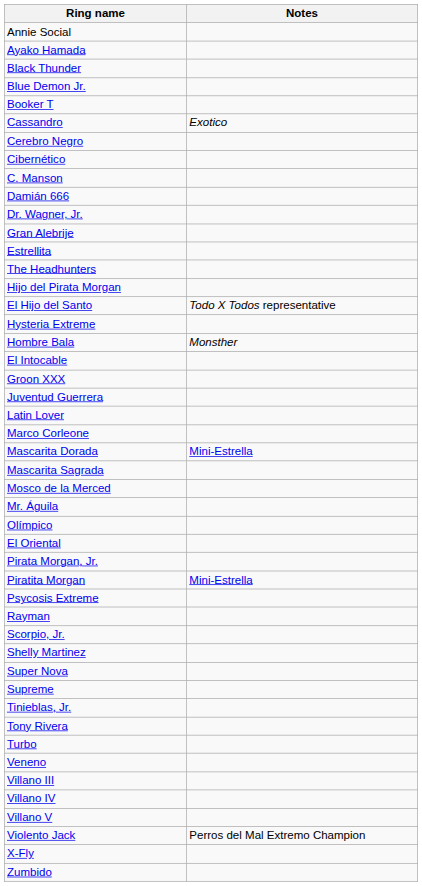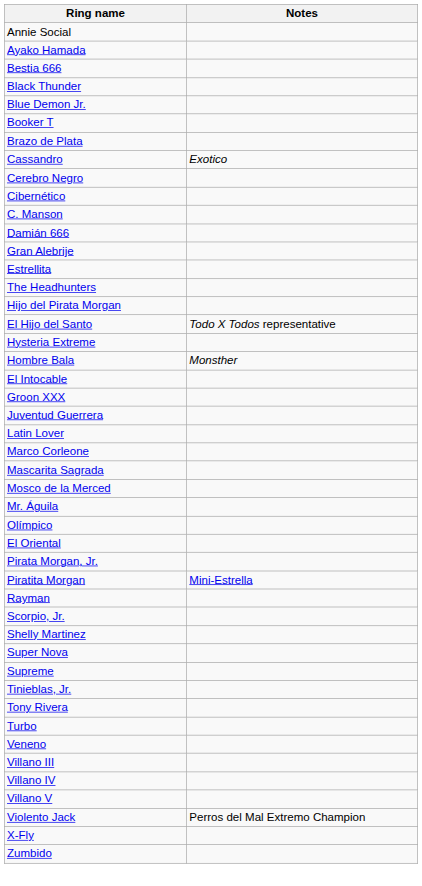 <table class="wikitable sortable" align="left center" width="65%">
 <tr>
 <th width="15%">Ring name</th>
 <th width="20%">Notes</th>
 </tr>
 <tr>
 <td>Annie Social</td>
 <td> </td>
 </tr>
 <tr>
 <td><a href='#'>Ayako Hamada</a></td>
 <td> </td>
 </tr>
 <tr>
+<td><a href='#'>Bestia 666</a></td>
+<td> </td>
+</tr>
+<tr>
 <td><a href='#'>Black Thunder</a></td>
 <td> </td>
 </tr>
 <tr>
 <td><a href='#'>Blue Demon Jr.</a></td>
 <td> </td>
 </tr>
 <tr>
 <td><a href='#'>Booker T</a></td>
+<td> </td>
+</tr>
+<tr>
+<td><a href='#'>Brazo de Plata</a></td>
 <td> </td>
 </tr>
 <tr>
 <td><a href='#'>Cassandro</a></td>
 <td><em>Exotico</em></td>
 </tr>
 <tr>
 <td><a href='#'>Cerebro Negro</a></td>
 <td> </td>
 </tr>
 <tr>
 <td><a href='#'>Cibernético</a></td>
 <td> </td>
 </tr>
 <tr>
 <td><a href='#'>C. Manson</a></td>
 <td> </td>
 </tr>
 <tr>
 <td><a href='#'>Damián 666</a></td>
-<td> </td>
-</tr>
-<tr>
-<td><a href='#'>Dr. Wagner, Jr.</a></td>
 <td> </td>
 </tr>
 <tr>
 <td><a href='#'>Gran Alebrije</a></td>
 <td> </td>
 </tr>
 <tr>
 <td><a href='#'>Estrellita</a></td>
 <td> </td>
 </tr>
 <tr>
 <td><a href='#'>The Headhunters</a></td>
 <td> </td>
 </tr>
 <tr>
 <td><a href='#'>Hijo del Pirata Morgan</a></td>
 <td> </td>
 </tr>
 <tr>
 <td><a href='#'>El Hijo del Santo</a></td>
 <td><em>Todo X Todos</em> representative </td>
 </tr>
 <tr>
 <td><a href='#'>Hysteria Extreme</a></td>
 <td> </td>
 </tr>
 <tr>
 <td><a href='#'>Hombre Bala</a></td>
 <td><em>Monsther</em></td>
 </tr>
 <tr>
 <td><a href='#'>El Intocable</a></td>
 <td> </td>
 </tr>
 <tr>
 <td><a href='#'>Groon XXX</a></td>
 <td> </td>
 </tr>
 <tr>
 <td><a href='#'>Juventud Guerrera</a></td>
 <td> </td>
 </tr>
 <tr>
 <td><a href='#'>Latin Lover</a></td>
 <td> </td>
 </tr>
 <tr>
 <td><a href='#'>Marco Corleone</a></td>
 <td> </td>
 </tr>
 <tr>
-<td><a href='#'>Mascarita Dorada</a></td>
-<td><a href='#'>Mini-Estrella</a></td>
-</tr>
-<tr>
 <td><a href='#'>Mascarita Sagrada</a></td>
 <td> </td>
 </tr>
 <tr>
 <td><a href='#'>Mosco de la Merced</a></td>
 <td> </td>
 </tr>
 <tr>
 <td><a href='#'>Mr. Águila</a></td>
 <td> </td>
 </tr>
 <tr>
 <td><a href='#'>Olímpico</a></td>
 <td> </td>
 </tr>
 <tr>
 <td><a href='#'>El Oriental</a></td>
 <td> </td>
 </tr>
 <tr>
 <td><a href='#'>Pirata Morgan, Jr.</a></td>
 <td> </td>
 </tr>
 <tr>
 <td><a href='#'>Piratita Morgan</a></td>
 <td><a href='#'>Mini-Estrella</a></td>
-</tr>
-<tr>
-<td><a href='#'>Psycosis Extreme</a></td>
-<td> </td>
 </tr>
 <tr>
 <td><a href='#'>Rayman</a></td>
 <td> </td>
 </tr>
 <tr>
 <td><a href='#'>Scorpio, Jr.</a></td>
 <td> </td>
 </tr>
 <tr>
 <td><a href='#'>Shelly Martinez</a></td>
 <td> </td>
 </tr>
 <tr>
 <td><a href='#'>Super Nova</a></td>
 <td> </td>
 </tr>
 <tr>
 <td><a href='#'>Supreme</a></td>
 <td> </td>
 </tr>
 <tr>
 <td><a href='#'>Tinieblas, Jr.</a></td>
 <td> </td>
 </tr>
 <tr>
 <td><a href='#'>Tony Rivera</a></td>
 <td> </td>
 </tr>
 <tr>
 <td><a href='#'>Turbo</a></td>
 <td> </td>
 </tr>
 <tr>
 <td><a href='#'>Veneno</a></td>
 <td> </td>
 </tr>
 <tr>
 <td><a href='#'>Villano III</a></td>
 <td> </td>
 </tr>
 <tr>
 <td><a href='#'>Villano IV</a></td>
 <td> </td>
 </tr>
 <tr>
 <td><a href='#'>Villano V</a></td>
 <td> </td>
 </tr>
 <tr>
 <td><a href='#'>Violento Jack</a></td>
 <td>Perros del Mal Extremo Champion</td>
 </tr>
 <tr>
 <td><a href='#'>X-Fly</a></td>
 <td> </td>
 </tr>
 <tr>
 <td><a href='#'>Zumbido</a></td>
 <td> </td>
 </tr>
 </table>
